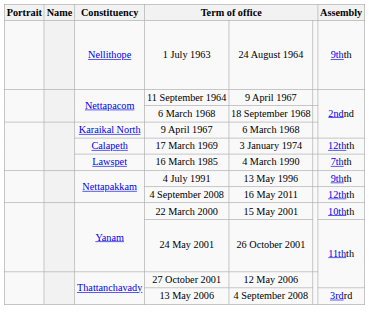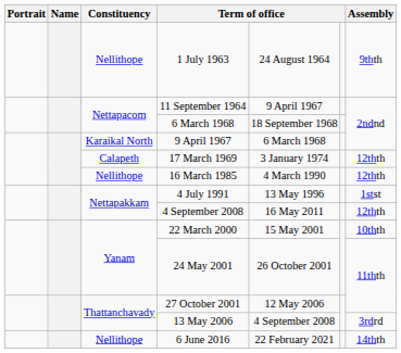 <table class="wikitable sortable" style="text-align:center">
 <tr>
 <th class="unsortable" scope="col">Portrait</th>
 <th scope="col" class="sortable">Name</th>
 <th scope="col">Constituency</th>
 <th colspan="3" scope="colgroup">Term of office</th>
 <th scope="col">Assembly</th>
 </tr>
 <tr align=center>
 <td align="center" height="100px"></td>
 <th scope="row"></th>
 <td><a href='#'>Nellithope</a></td>
 <td>1 July 1963</td>
 <td>24 August 1964</td>
 <td></td>
 <td><a href='#'>9th</a>th</td>
 </tr>
 <tr align=center>
 <td rowspan="2"></td>
 <th scope="row" rowspan="2"></th>
 <td rowspan="2"><a href='#'>Nettapacom</a></td>
 <td>11 September 1964</td>
 <td>9 April 1967</td>
 <td></td>
 <td rowspan="3"><a href='#'>2nd</a>nd</td>
 </tr>
 <tr align=center>
 <td>6 March 1968</td>
 <td>18 September 1968</td>
 <td></td>
 </tr>
 <tr align=center>
 <td rowspan="3"></td>
 <th scope="row" rowspan="3"></th>
 <td><a href='#'>Karaikal North</a></td>
 <td>9 April 1967</td>
 <td>6 March 1968</td>
 <td></td>
 </tr>
 <tr align=center>
 <td><a href='#'>Calapeth</a></td>
 <td>17 March 1969</td>
 <td>3 January 1974</td>
 <td></td>
 <td><a href='#'>12th</a>th</td>
 </tr>
 <tr align=center>
-<td><a href='#'>Lawspet</a></td>
+<td><a href='#'>Nellithope</a></td>
 <td>16 March 1985</td>
 <td>4 March 1990</td>
 <td></td>
-<td><a href='#'>7th</a>th</td>
+<td><a href='#'>12th</a>th</td>
 </tr>
 <tr align=center>
 <td rowspan="2"></td>
 <th scope="row" rowspan="2"></th>
 <td rowspan="2"><a href='#'>Nettapakkam</a></td>
 <td>4 July 1991</td>
 <td>13 May 1996</td>
 <td></td>
-<td><a href='#'>9th</a>th</td>
+<td><a href='#'>1st</a>st</td>
 </tr>
 <tr align=center>
 <td>4 September 2008</td>
 <td>16 May 2011</td>
 <td></td>
 <td><a href='#'>12th</a>th</td>
 </tr>
 <tr align=center>
 <td rowspan=2 align="center" height="100px"></td>
 <th scope="row" rowspan=2></th>
 <td rowspan ="2"><a href='#'>Yanam</a></td>
 <td>22 March 2000</td>
 <td>15 May 2001</td>
 <td rowspan=2></td>
 <td><a href='#'>10th</a>th</td>
 </tr>
 <tr>
 <td>24 May 2001</td>
 <td>26 October 2001</td>
 <td rowspan="2"><a href='#'>11th</a>th</td>
 </tr>
 <tr align=center>
 <td rowspan=2></td>
 <th scope="row" rowspan=2> </th>
 <td rowspan="2"><a href='#'>Thattanchavady</a></td>
 <td>27 October 2001</td>
 <td>12 May 2006</td>
 <td rowspan="2"></td>
 </tr>
 <tr align=center>
 <td>13 May 2006</td>
 <td>4 September 2008</td>
 <td><a href='#'>3rd</a>rd</td>
 </tr>
+<tr align=center>
+<td></td>
+<th scope="row"></th>
+<td><a href='#'>Nellithope</a></td>
+<td>6 June 2016</td>
+<td>22 February 2021</td>
+<td></td>
+<td><a href='#'>14th</a>th</td>
+</tr>
 </table>
